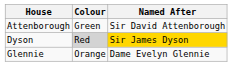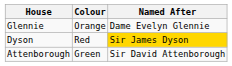 <table class="wikitable" style="margin:auto;">
 <tr>
 <th>House</th>
 <th>Colour</th>
 <th>Named After</th>
 </tr>
 <tr>
+<td>Glennie</td>
+<td> Orange</td>
+<td>Dame Evelyn Glennie</td>
+</tr>
+<tr>
+<td>Dyson</td>
+<td> Red</td>
+<td style="background: gold;">Sir James Dyson</td>
+</tr>
+<tr>
 <td>Attenborough</td>
 <td> Green</td>
 <td>Sir David Attenborough</td>
 </tr>
-<tr>
-<td>Dyson</td>
-<td style="background: lightgrey;"> Red</td>
-<td style="background: gold;">Sir James Dyson</td>
-</tr>
-<tr>
-<td>Glennie</td>
-<td> Orange</td>
-<td>Dame Evelyn Glennie</td>
-</tr>
 </table>
